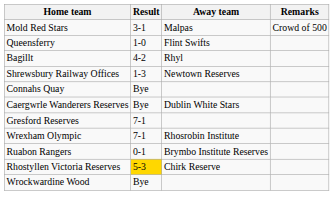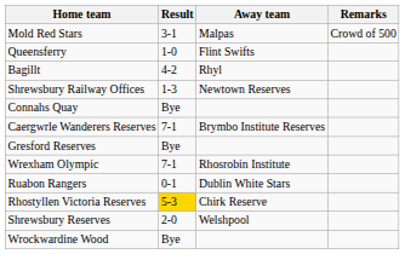 <table class="wikitable">
 <tr>
 <th>Home team</th>
 <th>Result</th>
 <th>Away team</th>
 <th>Remarks</th>
 </tr>
 <tr>
 <td>Mold Red Stars</td>
 <td>3-1</td>
 <td> Malpas</td>
 <td>Crowd of 500</td>
 </tr>
 <tr>
 <td>Queensferry</td>
 <td>1-0</td>
 <td>Flint Swifts</td>
 <td></td>
 </tr>
 <tr>
 <td>Bagillt</td>
 <td>4-2</td>
 <td>Rhyl</td>
 <td></td>
 </tr>
 <tr>
 <td> Shrewsbury Railway Offices</td>
 <td>1-3</td>
 <td>Newtown Reserves</td>
 <td></td>
 </tr>
 <tr>
 <td>Connahs Quay</td>
 <td>Bye</td>
 <td></td>
 <td></td>
 </tr>
 <tr>
 <td>Caergwrle Wanderers Reserves</td>
-<td>Bye</td>
-<td>Dublin White Stars</td>
+<td>7-1</td>
+<td>Brymbo Institute Reserves</td>
 <td></td>
 </tr>
 <tr>
 <td>Gresford Reserves</td>
-<td>7-1</td>
+<td>Bye</td>
 <td></td>
 <td></td>
 </tr>
 <tr>
 <td>Wrexham Olympic</td>
 <td>7-1</td>
 <td>Rhosrobin Institute</td>
 <td></td>
 </tr>
 <tr>
 <td>Ruabon Rangers</td>
 <td>0-1</td>
-<td>Brymbo Institute Reserves</td>
+<td>Dublin White Stars</td>
 <td></td>
 </tr>
 <tr>
 <td>Rhostyllen Victoria Reserves</td>
 <td style="background: gold;">5-3</td>
 <td>Chirk Reserve</td>
 <td></td>
 </tr>
 <tr>
+<td> Shrewsbury Reserves</td>
+<td>2-0</td>
+<td>Welshpool</td>
+<td></td>
+</tr>
+<tr>
 <td> Wrockwardine Wood</td>
 <td>Bye</td>
 <td></td>
 <td></td>
 </tr>
 </table>
